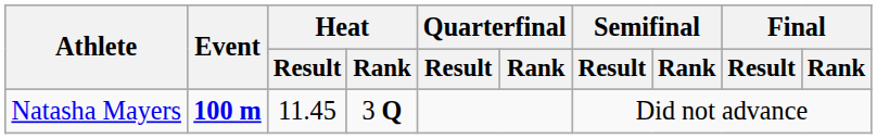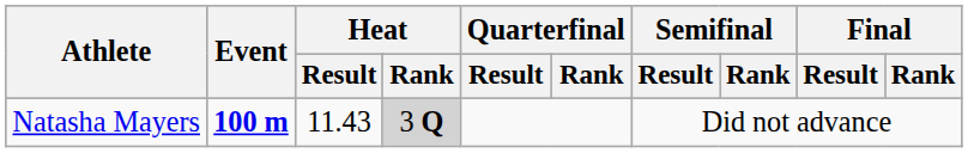 <table class="wikitable" style="font-size:90%">
 <tr>
 <th rowspan="2">Athlete</th>
 <th rowspan="2">Event</th>
 <th colspan="2">Heat</th>
 <th colspan="2">Quarterfinal</th>
 <th colspan="2">Semifinal</th>
 <th colspan="2">Final</th>
 </tr>
 <tr style="font-size:95%">
 <th>Result</th>
 <th>Rank</th>
 <th>Result</th>
 <th>Rank</th>
 <th>Result</th>
 <th>Rank</th>
 <th>Result</th>
 <th>Rank</th>
 </tr>
 <tr align=center>
 <td align=left><a href='#'>Natasha Mayers</a></td>
 <td align=left><strong><a href='#'>100 m</a></strong></td>
-<td>11.45</td>
-<td>3 <strong>Q</strong></td>
+<td>11.43</td>
+<td style="background: lightgrey;">3 <strong>Q</strong></td>
 <td colspan=2></td>
 <td colspan=4>Did not advance</td>
 </tr>
 </table>
